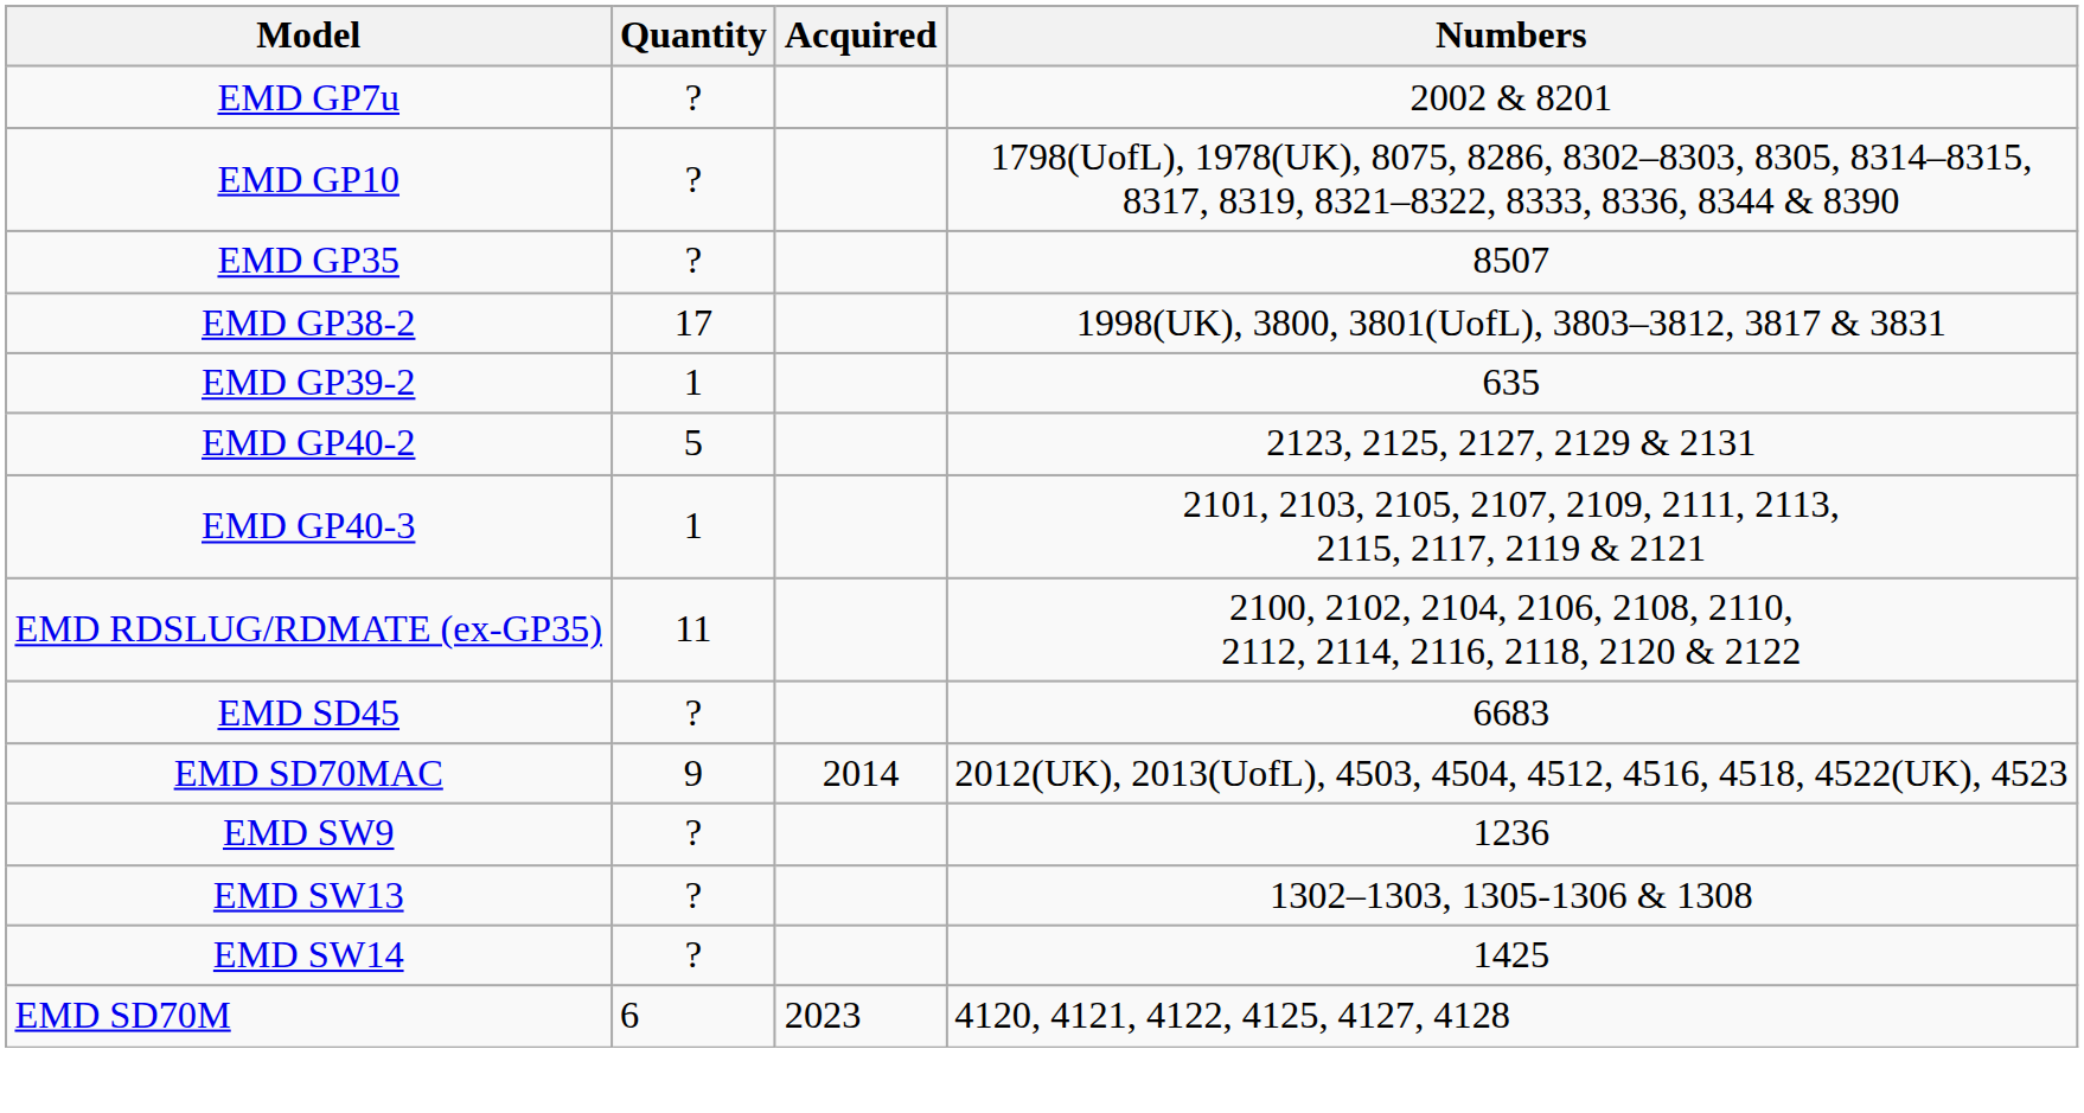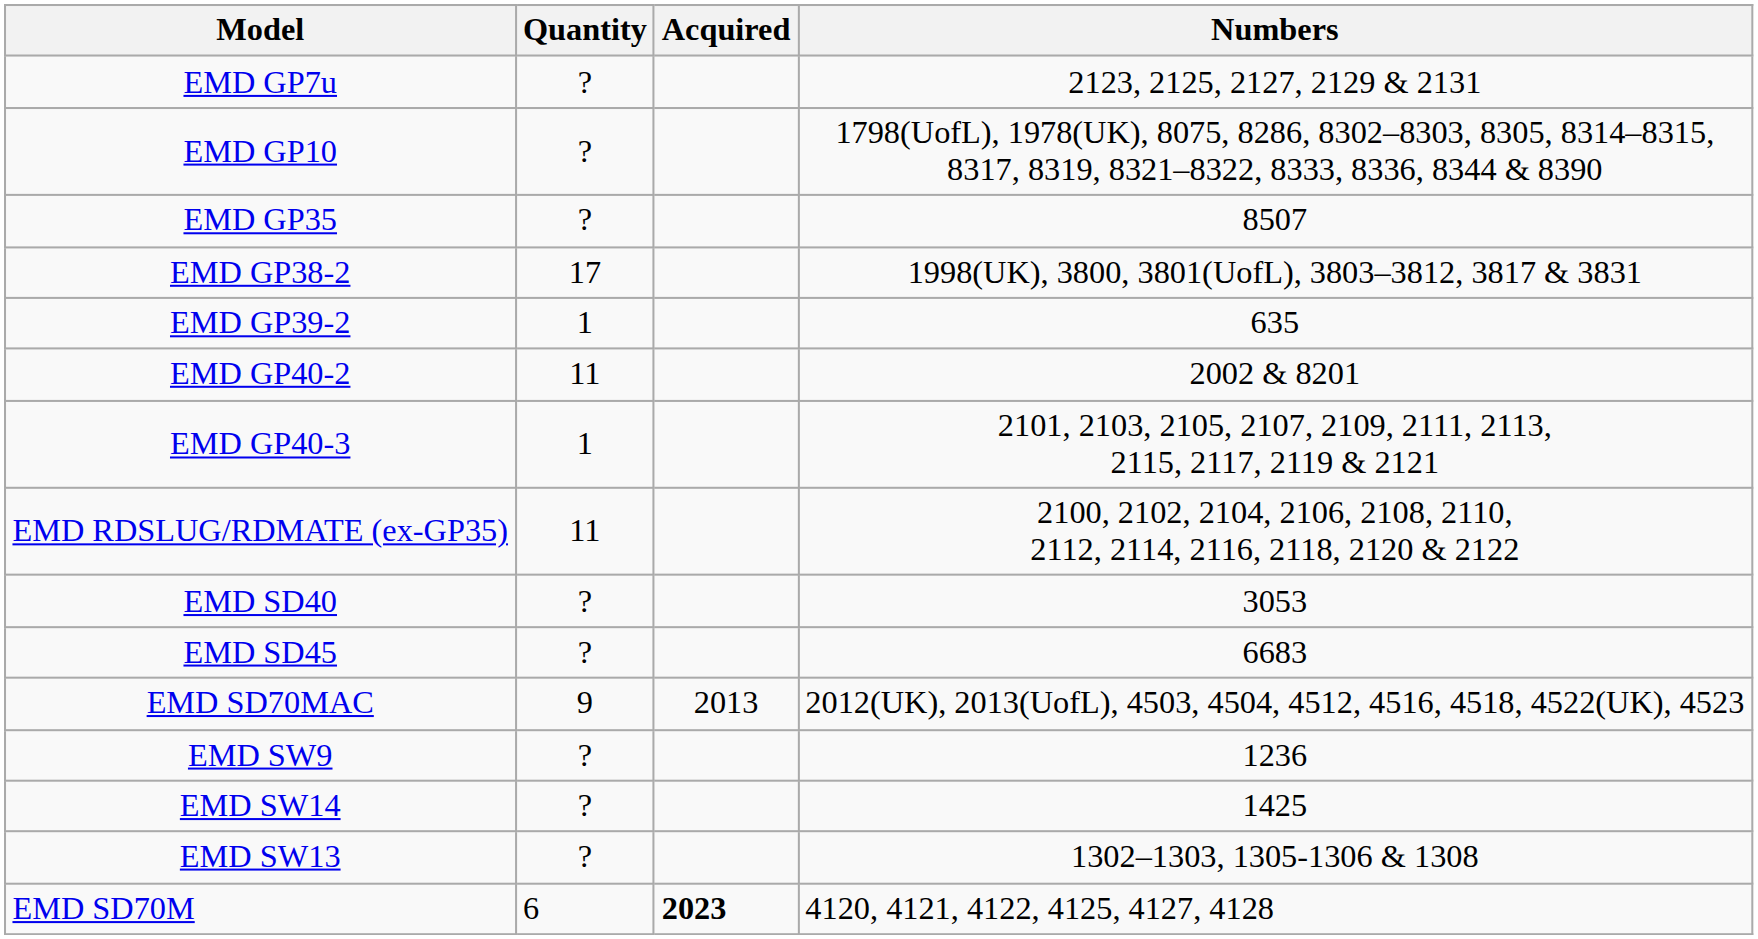 <table class="wikitable">
 <tr>
 <th>Model</th>
 <th>Quantity</th>
 <th>Acquired</th>
 <th>Numbers</th>
 </tr>
 <tr style=text-align:center>
 <td><a href='#'>EMD GP7u</a></td>
 <td>?</td>
 <td></td>
-<td>2002 & 8201</td>
+<td>2123, 2125, 2127, 2129 & 2131</td>
 </tr>
 <tr style=text-align:center>
 <td><a href='#'>EMD GP10</a></td>
 <td>?</td>
 <td></td>
 <td>1798(UofL), 1978(UK), 8075, 8286, 8302–8303, 8305, 8314–8315,<br> 8317, 8319, 8321–8322, 8333, 8336, 8344 & 8390</td>
 </tr>
 <tr style=text-align:center>
 <td><a href='#'>EMD GP35</a></td>
 <td>?</td>
 <td></td>
 <td>8507</td>
 </tr>
 <tr style=text-align:center>
 <td><a href='#'>EMD GP38-2</a></td>
 <td>17</td>
 <td></td>
 <td>1998(UK), 3800, 3801(UofL), 3803–3812, 3817 & 3831</td>
 </tr>
 <tr style=text-align:center>
 <td><a href='#'>EMD GP39-2</a></td>
 <td>1</td>
 <td></td>
 <td>635</td>
 </tr>
 <tr style=text-align:center>
 <td><a href='#'>EMD GP40-2</a></td>
-<td>5</td>
+<td>11</td>
 <td></td>
-<td>2123, 2125, 2127, 2129 & 2131</td>
+<td>2002 & 8201</td>
 </tr>
 <tr style=text-align:center>
 <td><a href='#'>EMD GP40-3</a></td>
 <td>1</td>
 <td></td>
 <td>2101, 2103, 2105, 2107, 2109, 2111, 2113,<br> 2115, 2117, 2119 & 2121</td>
 </tr>
 <tr style=text-align:center>
 <td><a href='#'>EMD RDSLUG/RDMATE (ex-GP35)</a></td>
 <td>11</td>
 <td></td>
 <td>2100, 2102, 2104, 2106, 2108, 2110,<br> 2112, 2114, 2116, 2118, 2120 & 2122</td>
 </tr>
 <tr style=text-align:center>
+<td><a href='#'>EMD SD40</a></td>
+<td>?</td>
+<td></td>
+<td>3053</td>
+</tr>
+<tr style=text-align:center>
 <td><a href='#'>EMD SD45</a></td>
 <td>?</td>
 <td></td>
 <td>6683</td>
 </tr>
 <tr style=text-align:center>
 <td><a href='#'>EMD SD70MAC</a></td>
 <td>9</td>
-<td>2014</td>
+<td>2013</td>
 <td>2012(UK), 2013(UofL), 4503, 4504, 4512, 4516, 4518, 4522(UK), 4523</td>
 </tr>
 <tr style=text-align:center>
 <td><a href='#'>EMD SW9</a></td>
 <td>?</td>
 <td></td>
 <td>1236</td>
 </tr>
 <tr style=text-align:center>
+<td><a href='#'>EMD SW14</a></td>
+<td>?</td>
+<td></td>
+<td>1425</td>
+</tr>
+<tr style=text-align:center>
 <td><a href='#'>EMD SW13</a></td>
 <td>?</td>
 <td></td>
 <td>1302–1303, 1305-1306 & 1308</td>
 </tr>
-<tr style=text-align:center>
-<td><a href='#'>EMD SW14</a></td>
-<td>?</td>
-<td></td>
-<td>1425</td>
-</tr>
 <tr>
 <td><a href='#'>EMD SD70M</a></td>
 <td>6</td>
-<td>2023</td>
+<td><strong>2023</strong></td>
 <td>4120, 4121, 4122, 4125, 4127, 4128</td>
 </tr>
 </table>
